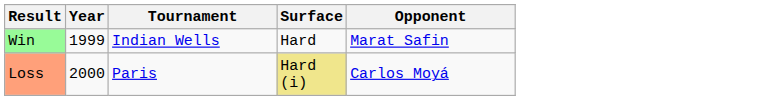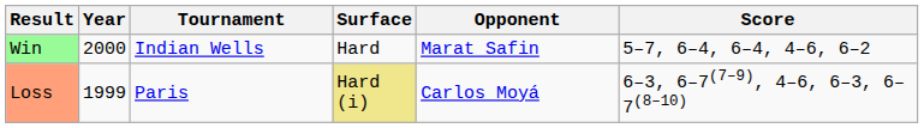 <table class="sortable wikitable">
 <tr>
 <th style="width:40px">Result</th>
 <th style="width:30px">Year</th>
 <th style="width:140px">Tournament</th>
 <th style="width:50px">Surface</th>
 <th style="width:140px">Opponent</th>
+<th style="width:210px"  class="unsortable">Score</th>
 </tr>
 <tr>
 <td style="background:#98fb98;">Win</td>
-<td>1999</td>
+<td>2000</td>
 <td><a href='#'>Indian Wells</a></td>
 <td>Hard</td>
 <td> <a href='#'>Marat Safin</a></td>
+<td>5–7, 6–4, 6–4, 4–6, 6–2</td>
 </tr>
 <tr>
 <td style="background:#ffa07a;">Loss</td>
-<td>2000</td>
+<td>1999</td>
 <td><a href='#'>Paris</a></td>
 <td style="background: khaki;">Hard (i)</td>
 <td> <a href='#'>Carlos Moyá</a></td>
+<td>6–3, 6–7<sup>(7–9)</sup>, 4–6, 6–3, 6–7<sup>(8–10)</sup></td>
 </tr>
 </table>
